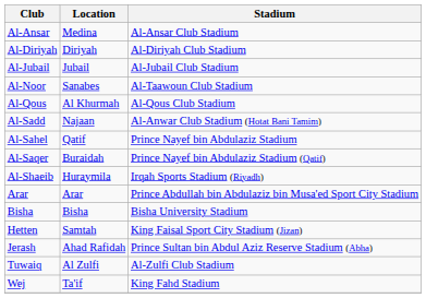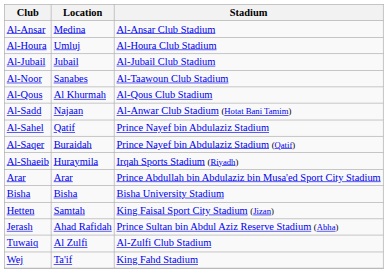 <table class="wikitable sortable">
 <tr>
 <th>Club</th>
 <th>Location</th>
 <th>Stadium</th>
 </tr>
 <tr>
 <td><a href='#'>Al-Ansar</a></td>
 <td><a href='#'>Medina</a></td>
 <td><a href='#'>Al-Ansar Club Stadium</a></td>
 </tr>
 <tr>
-<td><a href='#'>Al-Diriyah</a></td>
-<td><a href='#'>Diriyah</a></td>
-<td><a href='#'>Al-Diriyah Club Stadium</a></td>
+<td><a href='#'>Al-Houra</a></td>
+<td><a href='#'>Umluj</a></td>
+<td><a href='#'>Al-Houra Club Stadium</a></td>
 </tr>
 <tr>
 <td><a href='#'>Al-Jubail</a></td>
 <td><a href='#'>Jubail</a></td>
 <td><a href='#'>Al-Jubail Club Stadium</a></td>
 </tr>
 <tr>
 <td><a href='#'>Al-Noor</a></td>
 <td><a href='#'>Sanabes</a></td>
 <td><a href='#'>Al-Taawoun Club Stadium</a></td>
 </tr>
 <tr>
 <td><a href='#'>Al-Qous</a></td>
 <td><a href='#'>Al Khurmah</a></td>
 <td><a href='#'>Al-Qous Club Stadium</a></td>
 </tr>
 <tr>
 <td><a href='#'>Al-Sadd</a></td>
 <td><a href='#'>Najaan</a></td>
 <td><a href='#'>Al-Anwar Club Stadium</a> <small>(<a href='#'>Hotat Bani Tamim</a>)</small></td>
 </tr>
 <tr>
 <td><a href='#'>Al-Sahel</a></td>
 <td><a href='#'>Qatif</a></td>
 <td><a href='#'>Prince Nayef bin Abdulaziz Stadium</a></td>
 </tr>
 <tr>
 <td><a href='#'>Al-Saqer</a></td>
 <td><a href='#'>Buraidah</a> </td>
 <td><a href='#'>Prince Nayef bin Abdulaziz Stadium</a> <small>(<a href='#'>Qatif</a>)</small></td>
 </tr>
 <tr>
 <td><a href='#'>Al-Shaeib</a></td>
 <td><a href='#'>Huraymila</a></td>
 <td><a href='#'>Irqah Sports Stadium</a> <small>(<a href='#'>Riyadh</a>)</small></td>
 </tr>
 <tr>
 <td><a href='#'>Arar</a></td>
 <td><a href='#'>Arar</a></td>
 <td><a href='#'>Prince Abdullah bin Abdulaziz bin Musa'ed Sport City Stadium</a></td>
 </tr>
 <tr>
 <td><a href='#'>Bisha</a></td>
 <td><a href='#'>Bisha</a></td>
 <td><a href='#'>Bisha University Stadium</a></td>
 </tr>
 <tr>
 <td><a href='#'>Hetten</a></td>
 <td><a href='#'>Samtah</a></td>
 <td><a href='#'>King Faisal Sport City Stadium</a> <small>(<a href='#'>Jizan</a>)</small></td>
 </tr>
 <tr>
 <td><a href='#'>Jerash</a></td>
 <td><a href='#'>Ahad Rafidah</a></td>
 <td><a href='#'>Prince Sultan bin Abdul Aziz Reserve Stadium</a> <small>(<a href='#'>Abha</a>)</small></td>
 </tr>
 <tr>
 <td><a href='#'>Tuwaiq</a></td>
 <td><a href='#'>Al Zulfi</a></td>
 <td><a href='#'>Al-Zulfi Club Stadium</a></td>
 </tr>
 <tr>
 <td><a href='#'>Wej</a></td>
 <td><a href='#'>Ta'if</a></td>
 <td><a href='#'>King Fahd Stadium</a></td>
 </tr>
 <tr>
 </tr>
 </table>
